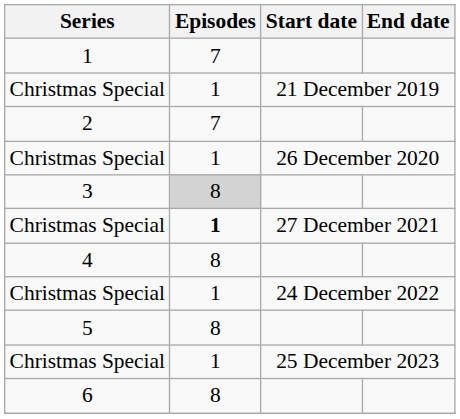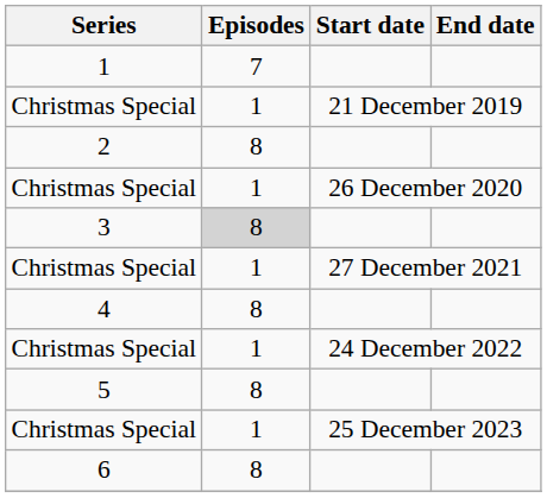 <table class="wikitable sortable" style="text-align:center";>
 <tr>
 <th>Series</th>
 <th>Episodes</th>
 <th>Start date</th>
 <th>End date</th>
 </tr>
 <tr>
 <td>1</td>
 <td>7</td>
 <td></td>
 <td></td>
 </tr>
 <tr>
 <td>Christmas Special</td>
 <td>1</td>
 <td colspan="2">21 December 2019</td>
 </tr>
 <tr>
 <td>2</td>
-<td>7</td>
+<td>8</td>
 <td></td>
 <td></td>
 </tr>
 <tr>
 <td>Christmas Special</td>
 <td>1</td>
 <td colspan="2">26 December 2020</td>
 </tr>
 <tr>
 <td>3</td>
 <td style="background: lightgrey;">8</td>
 <td></td>
 <td></td>
 </tr>
 <tr>
 <td>Christmas Special</td>
-<td><strong>1</strong></td>
+<td>1</td>
 <td colspan="2">27 December 2021</td>
 </tr>
 <tr>
 <td>4</td>
 <td>8</td>
 <td></td>
 <td></td>
 </tr>
 <tr>
 <td>Christmas Special</td>
 <td>1</td>
 <td colspan="2">24 December 2022</td>
 </tr>
 <tr>
 <td>5</td>
 <td>8</td>
 <td></td>
 <td></td>
 </tr>
 <tr>
 <td>Christmas Special</td>
 <td>1</td>
 <td colspan="2">25 December 2023</td>
 </tr>
 <tr>
 <td>6</td>
 <td>8</td>
 <td></td>
 <td></td>
 </tr>
 <tr>
 </tr>
 </table>
